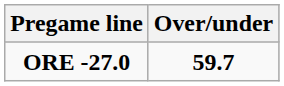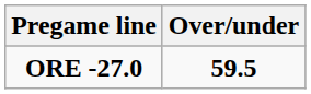 <table class="wikitable">
 <tr align="center">
 <th style=>Pregame line</th>
 <th style=>Over/under</th>
 </tr>
 <tr align="center">
 <td><strong>ORE -27.0</strong></td>
-<td><strong>59.7</strong></td>
+<td><strong>59.5</strong></td>
 </tr>
 </table>
